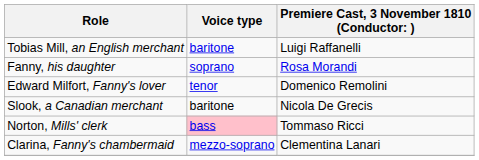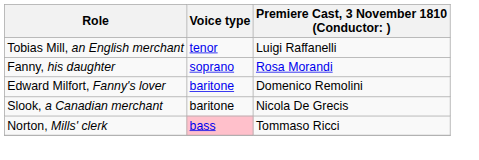 <table class="wikitable">
 <tr>
 <th>Role</th>
 <th>Voice type</th>
 <th>Premiere Cast, 3 November 1810<br>(Conductor: )</th>
 </tr>
 <tr>
 <td>Tobias Mill, <em>an English merchant</em></td>
-<td><a href='#'>baritone</a></td>
+<td><a href='#'>tenor</a></td>
 <td>Luigi Raffanelli</td>
 </tr>
 <tr>
 <td>Fanny, <em>his daughter</em></td>
 <td><a href='#'>soprano</a></td>
 <td><a href='#'>Rosa Morandi</a></td>
 </tr>
 <tr>
 <td>Edward Milfort, <em>Fanny's lover</em></td>
-<td><a href='#'>tenor</a></td>
+<td><a href='#'>baritone</a></td>
 <td>Domenico Remolini</td>
 </tr>
 <tr>
 <td>Slook, <em>a Canadian merchant</em></td>
 <td>baritone</td>
 <td>Nicola De Grecis</td>
 </tr>
 <tr>
 <td>Norton, <em>Mills' clerk</em></td>
 <td style="background: pink;"><a href='#'>bass</a></td>
 <td>Tommaso Ricci</td>
 </tr>
 <tr>
-<td>Clarina, <em>Fanny's chambermaid</em></td>
-<td><a href='#'>mezzo-soprano</a></td>
-<td>Clementina Lanari</td>
-</tr>
-<tr>
 </tr>
 </table>
